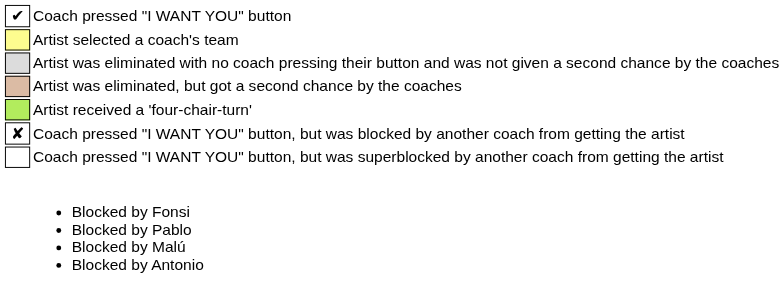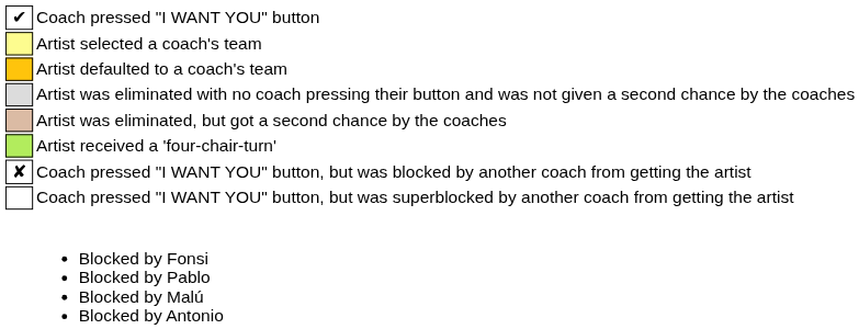 <table class="toccolours" style="font-size: 100%">
 <tr>
 <td style="background:white; border:1px solid black"> ✔ </td>
 <td>Coach pressed "I WANT YOU" button</td>
 </tr>
 <tr>
 <td style="background:#fdfc8f; border:1px solid black">  </td>
 <td>Artist selected a coach's team</td>
+</tr>
+<tr>
+<td style="background:#ffc40c; border:1px solid black">  </td>
+<td>Artist defaulted to a coach's team</td>
 </tr>
 <tr>
 <td style="background:#dcdcdc; border:1px solid black">  </td>
 <td>Artist was eliminated with no coach pressing their button and was not given a second chance by the coaches</td>
 </tr>
 <tr>
 <td style="background:#dbbba4; border:1px solid black">    </td>
 <td>Artist was eliminated, but got a second chance by the coaches</td>
 </tr>
 <tr>
 <td style="background-color:#B2EC5D; border: 1px solid black">    </td>
 <td>Artist received a 'four-chair-turn'</td>
 </tr>
 <tr>
 <td style="background:white; border:1px solid black"> ✘ </td>
 <td>Coach pressed "I WANT YOU" button, but was blocked by another coach from getting the artist</td>
 </tr>
 <tr>
 <td style="background:white; border:1px solid black">  </td>
 <td>Coach pressed "I WANT YOU" button, but was superblocked by another coach from getting the artist</td>
 </tr>
 <tr>
 <td></td>
 <td><br><ul><li> Blocked by Fonsi</li><li> Blocked by Pablo</li><li> Blocked by Malú</li><li> Blocked by Antonio</li></ul></td>
 </tr>
 </table>
